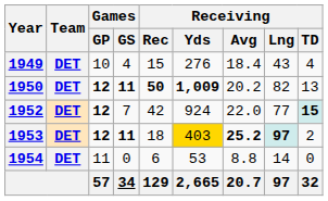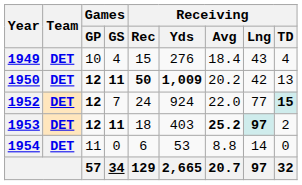 <table class="wikitable" style="text-align:center;">
 <tr>
 <th rowspan="2">Year</th>
 <th rowspan="2">Team</th>
 <th colspan="2">Games</th>
 <th colspan="5">Receiving</th>
 </tr>
 <tr>
 <th>GP</th>
 <th>GS</th>
 <th>Rec</th>
 <th>Yds</th>
 <th>Avg</th>
 <th>Lng</th>
 <th>TD</th>
 </tr>
 <tr>
 <th><a href='#'>1949</a></th>
 <th><a href='#'>DET</a></th>
 <td>10</td>
 <td>4</td>
 <td>15</td>
 <td>276</td>
 <td>18.4</td>
 <td>43</td>
 <td>4</td>
 </tr>
 <tr>
 <th><a href='#'>1950</a></th>
 <th><a href='#'>DET</a></th>
 <td><strong>12</strong></td>
 <td><strong>11</strong></td>
 <td><strong>50</strong></td>
 <td><strong>1,009</strong></td>
 <td>20.2</td>
-<td>82</td>
+<td>42</td>
 <td>13</td>
 </tr>
 <tr>
 <th><a href='#'>1952</a></th>
 <th style="background:#ffe6bd;"><a href='#'>DET</a></th>
 <td><strong>12</strong></td>
 <td>7</td>
-<td>42</td>
+<td>24</td>
 <td>924</td>
 <td>22.0</td>
 <td>77</td>
 <td style="background:#cfecec;"><strong>15</strong></td>
 </tr>
 <tr>
 <th><a href='#'>1953</a></th>
 <th style="background:#ffe6bd;"><a href='#'>DET</a></th>
 <td><strong>12</strong></td>
 <td><strong>11</strong></td>
 <td>18</td>
-<td style="background: gold;">403</td>
+<td>403</td>
 <td><strong>25.2</strong></td>
 <td style="background:#cfecec;"><strong>97</strong></td>
 <td>2</td>
 </tr>
 <tr>
 <th><a href='#'>1954</a></th>
 <th><a href='#'>DET</a></th>
 <td>11</td>
 <td>0</td>
 <td>6</td>
 <td>53</td>
 <td>8.8</td>
 <td>14</td>
 <td>0</td>
 </tr>
 <tr>
 <th colspan="2"></th>
 <th>57</th>
 <th><u>34</u></th>
 <th>129</th>
 <th>2,665</th>
 <th>20.7</th>
 <th>97</th>
 <th>32</th>
 </tr>
 </table>
